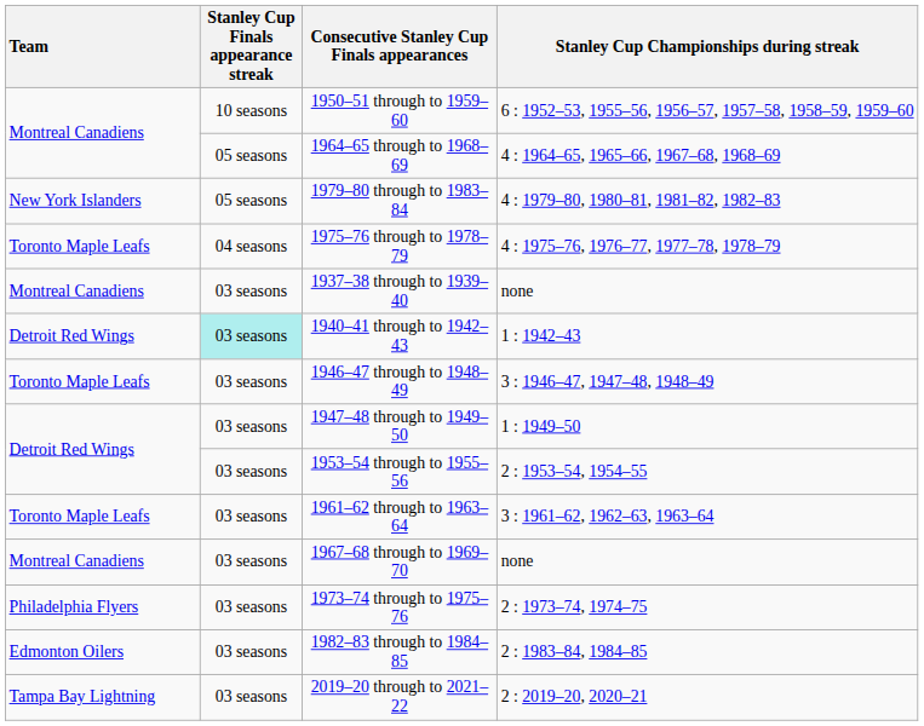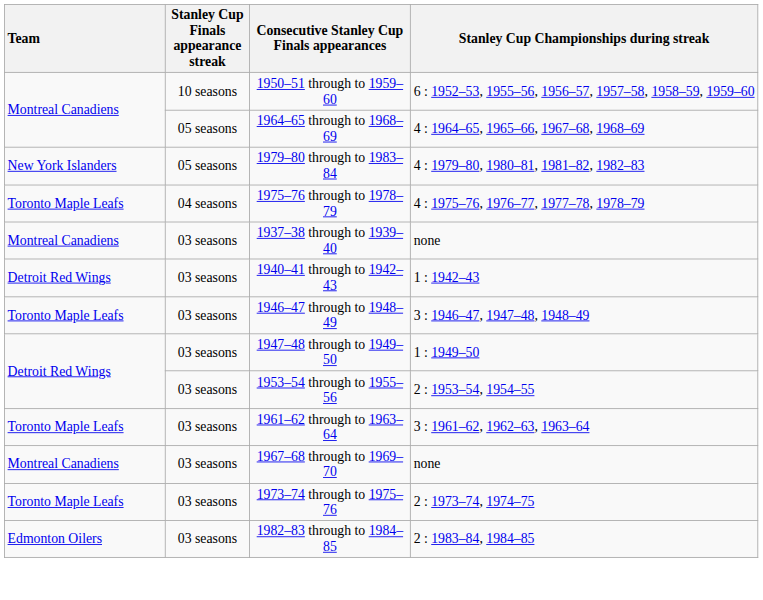 <table class="wikitable sortable" style="text-align:center">
 <tr>
 <th style="text-align:left" width="180pt">Team</th>
 <th width="90pt">Stanley Cup Finals appearance streak</th>
 <th width="180pt">Consecutive Stanley Cup Finals appearances</th>
 <th class="unsortable">Stanley Cup Championships during streak</th>
 </tr>
 <tr>
 <td rowspan="2" align="left"><a href='#'>Montreal Canadiens</a></td>
 <td>10 seasons</td>
 <td><a href='#'>1950–51</a> through to <a href='#'>1959–60</a></td>
 <td align="left">6 : <a href='#'>1952–53</a>, <a href='#'>1955–56</a>, <a href='#'>1956–57</a>, <a href='#'>1957–58</a>, <a href='#'>1958–59</a>, <a href='#'>1959–60</a></td>
 </tr>
 <tr>
 <td><span>0</span>5 seasons</td>
 <td><a href='#'>1964–65</a> through to <a href='#'>1968–69</a></td>
 <td align="left">4 : <a href='#'>1964–65</a>, <a href='#'>1965–66</a>, <a href='#'>1967–68</a>, <a href='#'>1968–69</a></td>
 </tr>
 <tr>
 <td align="left"><a href='#'>New York Islanders</a></td>
 <td><span>0</span>5 seasons</td>
 <td><a href='#'>1979–80</a> through to <a href='#'>1983–84</a></td>
 <td align="left">4 : <a href='#'>1979–80</a>, <a href='#'>1980–81</a>, <a href='#'>1981–82</a>, <a href='#'>1982–83</a></td>
 </tr>
 <tr>
 <td align="left"><a href='#'>Toronto Maple Leafs</a></td>
 <td><span>0</span>4 seasons</td>
 <td><a href='#'>1975–76</a> through to <a href='#'>1978–79</a></td>
 <td align="left">4 : <a href='#'>1975–76</a>, <a href='#'>1976–77</a>, <a href='#'>1977–78</a>, <a href='#'>1978–79</a></td>
 </tr>
 <tr>
 <td align="left"><a href='#'>Montreal Canadiens</a></td>
 <td><span>0</span>3 seasons</td>
 <td><a href='#'>1937–38</a> through to <a href='#'>1939–40</a></td>
 <td align="left">none</td>
 </tr>
 <tr>
 <td align="left"><a href='#'>Detroit Red Wings</a></td>
-<td style="background: paleturquoise;"><span>0</span>3 seasons</td>
+<td><span>0</span>3 seasons</td>
 <td><a href='#'>1940–41</a> through to <a href='#'>1942–43</a></td>
 <td align="left">1 : <a href='#'>1942–43</a></td>
 </tr>
 <tr>
 <td align="left"><a href='#'>Toronto Maple Leafs</a></td>
 <td><span>0</span>3 seasons</td>
 <td><a href='#'>1946–47</a> through to <a href='#'>1948–49</a></td>
 <td align="left">3 : <a href='#'>1946–47</a>, <a href='#'>1947–48</a>, <a href='#'>1948–49</a></td>
 </tr>
 <tr>
 <td rowspan="2" align="left"><a href='#'>Detroit Red Wings</a></td>
 <td><span>0</span>3 seasons</td>
 <td><a href='#'>1947–48</a> through to <a href='#'>1949–50</a></td>
 <td align="left">1 : <a href='#'>1949–50</a></td>
 </tr>
 <tr>
 <td><span>0</span>3 seasons</td>
 <td><a href='#'>1953–54</a> through to <a href='#'>1955–56</a></td>
 <td align="left">2 : <a href='#'>1953–54</a>, <a href='#'>1954–55</a></td>
 </tr>
 <tr>
 <td align="left"><a href='#'>Toronto Maple Leafs</a></td>
 <td><span>0</span>3 seasons</td>
 <td><a href='#'>1961–62</a> through to <a href='#'>1963–64</a></td>
 <td align="left">3 : <a href='#'>1961–62</a>, <a href='#'>1962–63</a>, <a href='#'>1963–64</a></td>
 </tr>
 <tr>
 <td align="left"><a href='#'>Montreal Canadiens</a></td>
 <td><span>0</span>3 seasons</td>
 <td><a href='#'>1967–68</a> through to <a href='#'>1969–70</a></td>
 <td align="left">none</td>
 </tr>
 <tr>
-<td align="left"><a href='#'>Philadelphia Flyers</a></td>
+<td align="left"><a href='#'>Toronto Maple Leafs</a></td>
 <td><span>0</span>3 seasons</td>
 <td><a href='#'>1973–74</a> through to <a href='#'>1975–76</a></td>
 <td align="left">2 : <a href='#'>1973–74</a>, <a href='#'>1974–75</a></td>
 </tr>
 <tr>
 <td align="left"><a href='#'>Edmonton Oilers</a></td>
 <td><span>0</span>3 seasons</td>
 <td><a href='#'>1982–83</a> through to <a href='#'>1984–85</a></td>
 <td align="left">2 : <a href='#'>1983–84</a>, <a href='#'>1984–85</a></td>
 </tr>
-<tr>
-<td align="left"><a href='#'>Tampa Bay Lightning</a></td>
-<td><span>0</span>3 seasons</td>
-<td><a href='#'>2019–20</a> through to <a href='#'>2021–22</a></td>
-<td align="left">2 : <a href='#'>2019–20</a>, <a href='#'>2020–21</a></td>
-</tr>
 </table>
